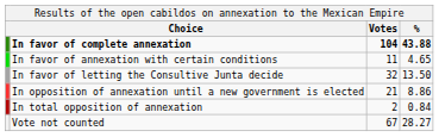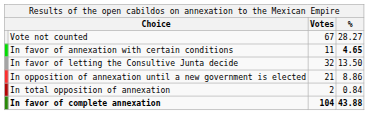 <table class="wikitable">
 <tr>
 <td colspan="4" style="background-color:#F2F2F2; text-align:center">Results of the open cabildos on annexation to the Mexican Empire</td>
 </tr>
 <tr>
 <th colspan="2">Choice</th>
 <th>Votes</th>
 <th>%</th>
 </tr>
 <tr>
-<td style="background-color:#298A08"></td>
-<td><strong>In favor of complete annexation</strong> </td>
-<td style="text-align:right"><strong>104</strong></td>
-<td style="text-align:right"><strong>43.88</strong></td>
+<td style="background-color:#F2F2F2"></td>
+<td>Vote not counted</td>
+<td style="text-align:right">67</td>
+<td style="text-align:right">28.27</td>
 </tr>
 <tr>
 <td style="background-color:#01DF01"></td>
 <td>In favor of annexation with certain conditions</td>
 <td style="text-align:right">11</td>
-<td style="text-align:right">4.65</td>
+<td style="text-align:right"><strong>4.65</strong></td>
 </tr>
 <tr>
 <td style="background-color:#A4A4A4"></td>
 <td>In favor of letting the Consultive Junta decide</td>
 <td style="text-align:right">32</td>
 <td style="text-align:right">13.50</td>
 </tr>
 <tr>
 <td style="background-color:#FE2E2E"></td>
 <td>In opposition of annexation until a new government is elected</td>
 <td style="text-align:right">21</td>
 <td style="text-align:right">8.86</td>
 </tr>
 <tr>
 <td style="background-color:#B40404"></td>
 <td>In total opposition of annexation</td>
 <td style="text-align:right">2</td>
 <td style="text-align:right">0.84</td>
 </tr>
 <tr>
-<td style="background-color:#F2F2F2"></td>
-<td>Vote not counted</td>
-<td style="text-align:right">67</td>
-<td style="text-align:right">28.27</td>
+<td style="background-color:#298A08"></td>
+<td><strong>In favor of complete annexation</strong> </td>
+<td style="text-align:right"><strong>104</strong></td>
+<td style="text-align:right"><strong>43.88</strong></td>
 </tr>
 </table>
